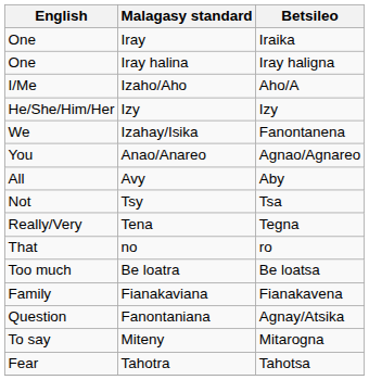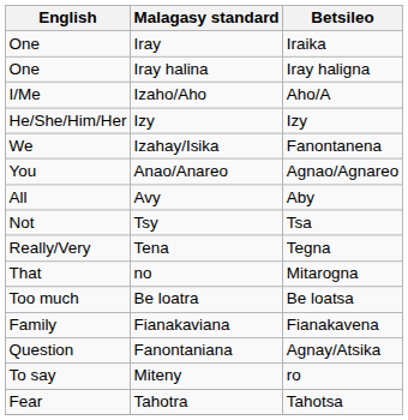 <table class="wikitable sortable">
 <tr>
 <th>English</th>
 <th>Malagasy standard</th>
 <th>Betsileo</th>
 </tr>
 <tr>
 <td>One</td>
 <td>Iray</td>
 <td>Iraika</td>
 </tr>
 <tr>
 <td>One</td>
 <td>Iray halina</td>
 <td>Iray haligna</td>
 </tr>
 <tr>
 <td>I/Me</td>
 <td>Izaho/Aho</td>
 <td>Aho/A</td>
 </tr>
 <tr>
 <td>He/She/Him/Her</td>
 <td>Izy</td>
 <td>Izy</td>
 </tr>
 <tr>
 <td>We</td>
 <td>Izahay/Isika</td>
 <td>Fanontanena</td>
 </tr>
 <tr>
 <td>You</td>
 <td>Anao/Anareo</td>
 <td>Agnao/Agnareo</td>
 </tr>
 <tr>
 <td>All</td>
 <td>Avy</td>
 <td>Aby</td>
 </tr>
 <tr>
 <td>Not</td>
 <td>Tsy</td>
 <td>Tsa</td>
 </tr>
 <tr>
 <td>Really/Very</td>
 <td>Tena</td>
 <td>Tegna</td>
 </tr>
 <tr>
 <td>That</td>
 <td>no</td>
-<td>ro</td>
+<td>Mitarogna</td>
 </tr>
 <tr>
 <td>Too much</td>
 <td>Be loatra</td>
 <td>Be loatsa</td>
 </tr>
 <tr>
 <td>Family</td>
 <td>Fianakaviana</td>
 <td>Fianakavena</td>
 </tr>
 <tr>
 <td>Question</td>
 <td>Fanontaniana</td>
 <td>Agnay/Atsika</td>
 </tr>
 <tr>
 <td>To say</td>
 <td>Miteny</td>
-<td>Mitarogna</td>
+<td>ro</td>
 </tr>
 <tr>
 <td>Fear</td>
 <td>Tahotra</td>
 <td>Tahotsa</td>
 </tr>
 <tr>
 </tr>
 </table>
